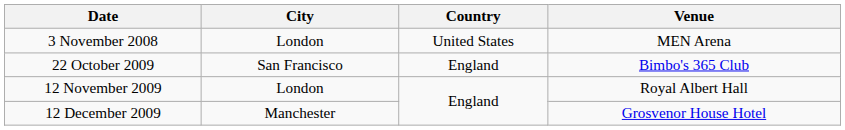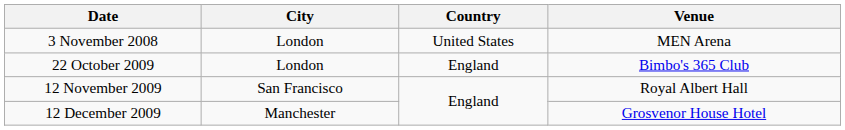 <table class="wikitable" style="text-align:center;">
 <tr>
 <th style="width:200px;">Date</th>
 <th style="width:200px;">City</th>
 <th style="width:150px;">Country</th>
 <th style="width:300px;">Venue</th>
 </tr>
 <tr>
 <td>3 November 2008</td>
 <td>London</td>
 <td>United States</td>
 <td>MEN Arena</td>
 </tr>
 <tr>
 <td>22 October 2009</td>
-<td>San Francisco</td>
+<td>London</td>
 <td>England</td>
 <td><a href='#'>Bimbo's 365 Club</a></td>
 </tr>
 <tr>
 <td>12 November 2009</td>
-<td>London</td>
+<td>San Francisco</td>
 <td rowspan="2">England</td>
 <td>Royal Albert Hall</td>
 </tr>
 <tr>
 <td>12 December 2009</td>
 <td>Manchester</td>
 <td><a href='#'>Grosvenor House Hotel</a></td>
 </tr>
 </table>
